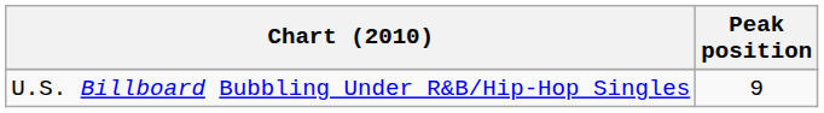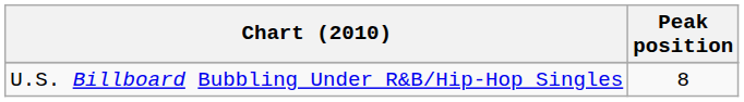 <table class="wikitable sortable">
 <tr>
 <th>Chart (2010)</th>
 <th>Peak <br>position</th>
 </tr>
 <tr>
 </tr>
 <tr>
 <td>U.S. <a href='#'><em>Billboard</em></a> <a href='#'>Bubbling Under R&B/Hip-Hop Singles</a></td>
-<td align="center">9</td>
+<td align="center">8</td>
 </tr>
 </table>
